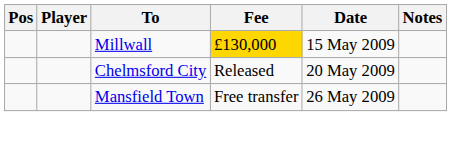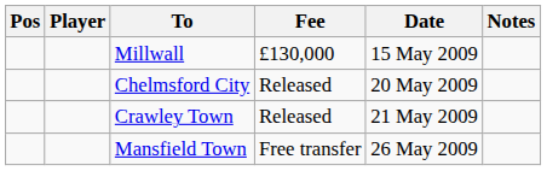 <table class="wikitable">
 <tr>
 <th>Pos</th>
 <th>Player</th>
 <th>To</th>
 <th>Fee</th>
 <th>Date</th>
 <th>Notes</th>
 </tr>
 <tr --->
 <td></td>
 <td></td>
 <td><a href='#'>Millwall</a></td>
-<td style="background: gold;">£130,000</td>
+<td>£130,000</td>
 <td>15 May 2009</td>
 <td></td>
 </tr>
 <tr --->
 <td></td>
 <td></td>
 <td><a href='#'>Chelmsford City</a></td>
 <td>Released</td>
 <td>20 May 2009</td>
 <td></td>
 </tr>
 <tr --->
 <td></td>
 <td></td>
+<td><a href='#'>Crawley Town</a></td>
+<td>Released</td>
+<td>21 May 2009</td>
+<td></td>
+</tr>
+<tr --->
+<td></td>
+<td></td>
 <td><a href='#'>Mansfield Town</a></td>
 <td>Free transfer</td>
 <td>26 May 2009</td>
 <td></td>
 </tr>
 </table>
